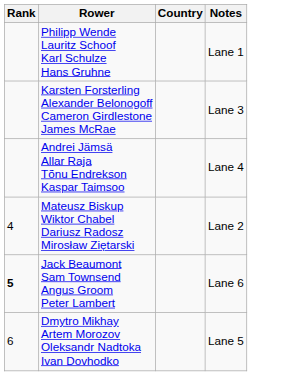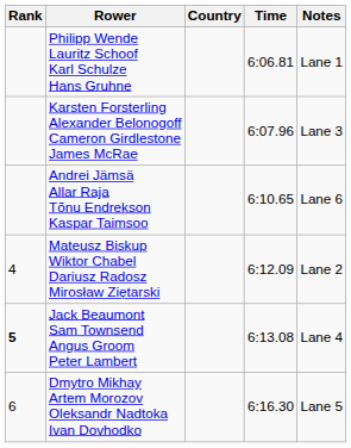 <table class="wikitable">
 <tr>
 <th>Rank</th>
 <th>Rower</th>
 <th>Country</th>
+<th>Time</th>
 <th>Notes</th>
 </tr>
 <tr>
 <td></td>
 <td><a href='#'>Philipp Wende</a><br><a href='#'>Lauritz Schoof</a><br><a href='#'>Karl Schulze</a><br><a href='#'>Hans Gruhne</a></td>
 <td></td>
+<td>6:06.81</td>
 <td>Lane 1</td>
 </tr>
 <tr>
 <td></td>
 <td><a href='#'>Karsten Forsterling</a><br><a href='#'>Alexander Belonogoff</a><br><a href='#'>Cameron Girdlestone</a><br><a href='#'>James McRae</a></td>
 <td></td>
+<td>6:07.96</td>
 <td>Lane 3</td>
 </tr>
 <tr>
 <td></td>
 <td><a href='#'>Andrei Jämsä</a><br><a href='#'>Allar Raja</a><br><a href='#'>Tõnu Endrekson</a><br><a href='#'>Kaspar Taimsoo</a></td>
 <td></td>
-<td>Lane 4</td>
+<td>6:10.65</td>
+<td>Lane 6</td>
 </tr>
 <tr>
 <td>4</td>
 <td><a href='#'>Mateusz Biskup</a><br><a href='#'>Wiktor Chabel</a><br><a href='#'>Dariusz Radosz</a><br><a href='#'>Mirosław Ziętarski</a></td>
 <td></td>
+<td>6:12.09</td>
 <td>Lane 2</td>
 </tr>
 <tr>
 <td><strong>5</strong></td>
 <td><a href='#'>Jack Beaumont</a><br><a href='#'>Sam Townsend</a><br><a href='#'>Angus Groom</a><br><a href='#'>Peter Lambert</a></td>
 <td></td>
-<td>Lane 6</td>
+<td>6:13.08</td>
+<td>Lane 4</td>
 </tr>
 <tr>
 <td>6</td>
 <td><a href='#'>Dmytro Mikhay</a><br><a href='#'>Artem Morozov</a><br><a href='#'>Oleksandr Nadtoka</a><br><a href='#'>Ivan Dovhodko</a></td>
 <td></td>
+<td>6:16.30</td>
 <td>Lane 5</td>
 </tr>
 </table>
